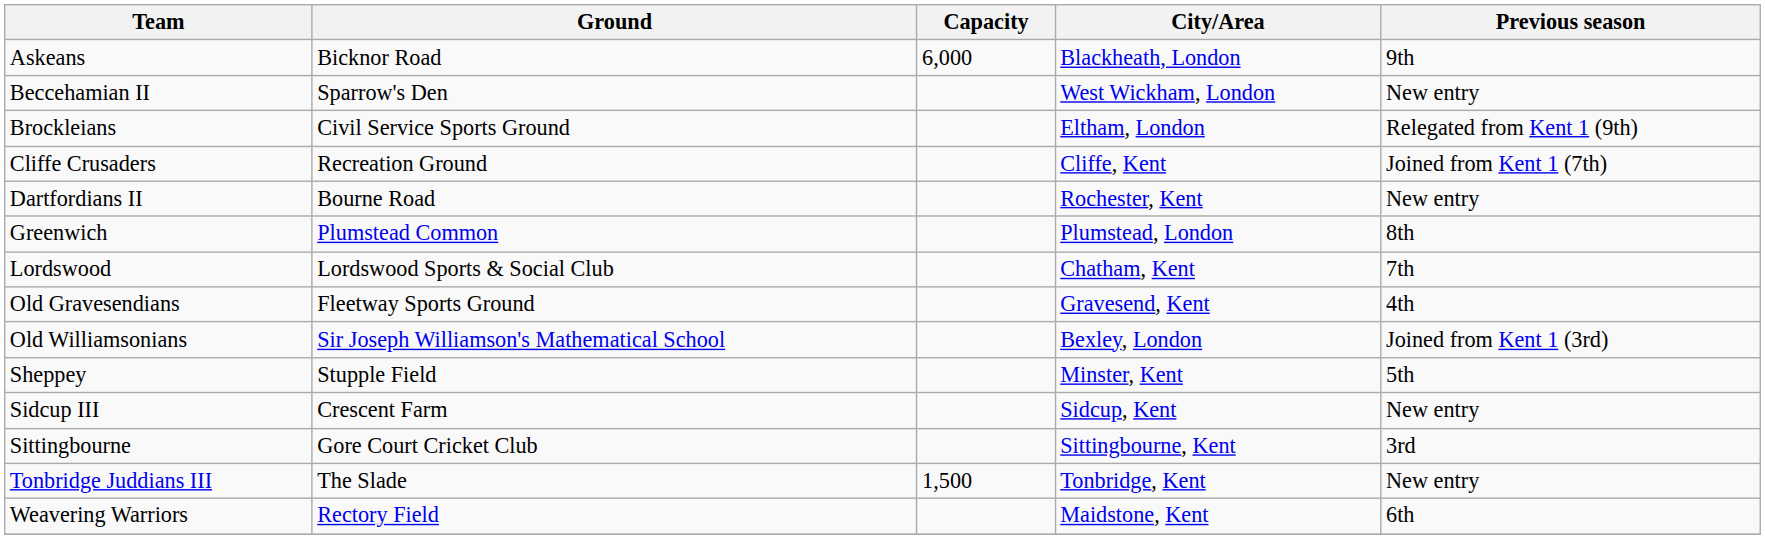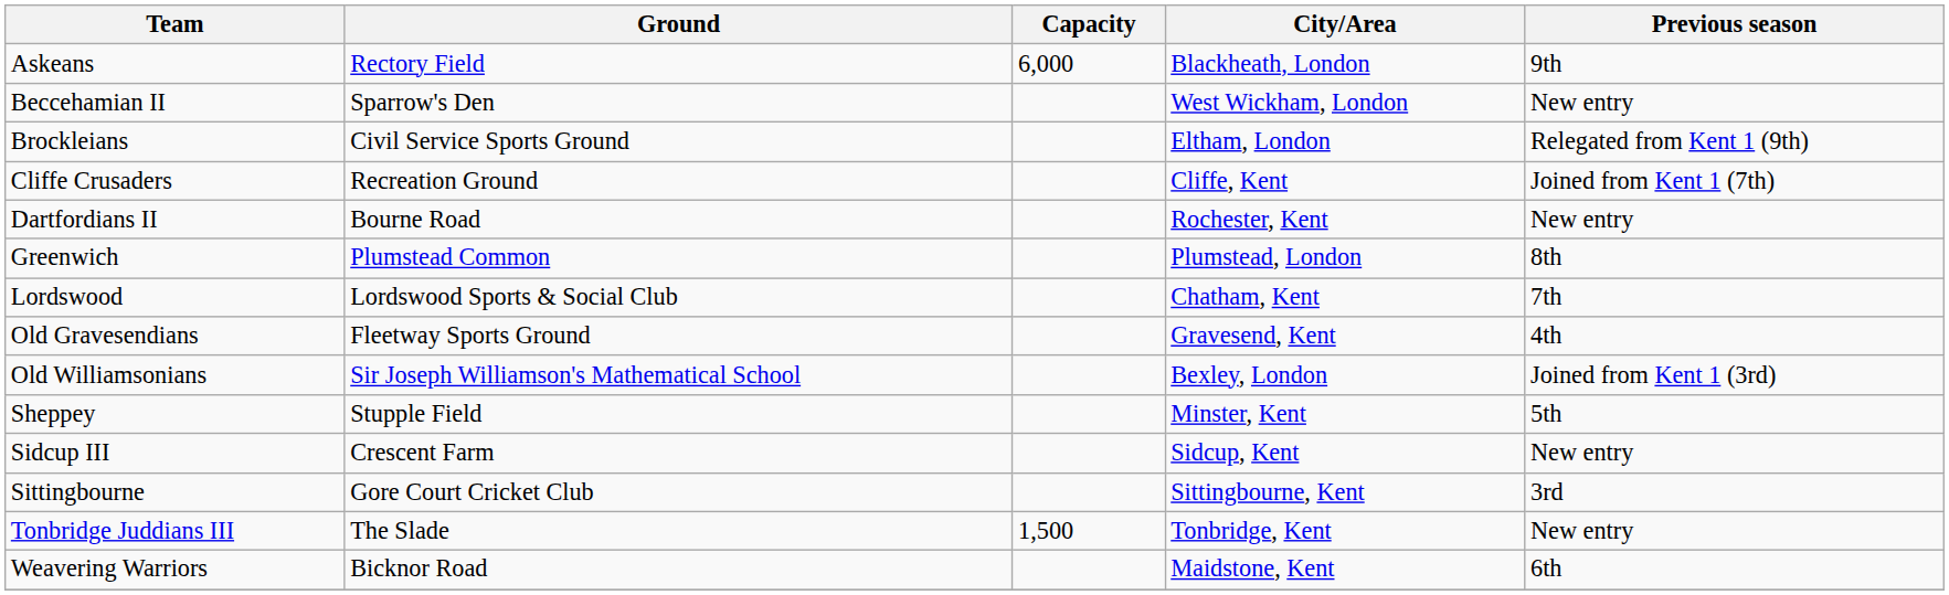 <table class="wikitable sortable" width=100%>
 <tr>
 <th>Team</th>
 <th>Ground</th>
 <th>Capacity</th>
 <th>City/Area</th>
 <th>Previous season</th>
 </tr>
 <tr>
 <td>Askeans</td>
-<td>Bicknor Road</td>
+<td><a href='#'>Rectory Field</a></td>
 <td>6,000</td>
 <td><a href='#'>Blackheath, London</a></td>
 <td>9th</td>
 </tr>
 <tr>
 <td>Beccehamian II</td>
 <td>Sparrow's Den</td>
 <td></td>
 <td><a href='#'>West Wickham</a>, <a href='#'>London</a></td>
 <td>New entry</td>
 </tr>
 <tr>
 <td>Brockleians</td>
 <td>Civil Service Sports Ground</td>
 <td></td>
 <td><a href='#'>Eltham</a>, <a href='#'>London</a></td>
 <td>Relegated from <a href='#'>Kent 1</a> (9th)</td>
 </tr>
 <tr>
 <td>Cliffe Crusaders</td>
 <td>Recreation Ground</td>
 <td></td>
 <td><a href='#'>Cliffe</a>, <a href='#'>Kent</a></td>
 <td>Joined from <a href='#'>Kent 1</a> (7th)</td>
 </tr>
 <tr>
 <td>Dartfordians II</td>
 <td>Bourne Road</td>
 <td></td>
 <td><a href='#'>Rochester</a>, <a href='#'>Kent</a></td>
 <td>New entry</td>
 </tr>
 <tr>
 <td>Greenwich</td>
 <td><a href='#'>Plumstead Common</a></td>
 <td></td>
 <td><a href='#'>Plumstead</a>, <a href='#'>London</a></td>
 <td>8th</td>
 </tr>
 <tr>
 <td>Lordswood</td>
 <td>Lordswood Sports & Social Club</td>
 <td></td>
 <td><a href='#'>Chatham</a>, <a href='#'>Kent</a></td>
 <td>7th</td>
 </tr>
 <tr>
 <td>Old Gravesendians</td>
 <td>Fleetway Sports Ground</td>
 <td></td>
 <td><a href='#'>Gravesend</a>, <a href='#'>Kent</a></td>
 <td>4th</td>
 </tr>
 <tr>
 <td>Old Williamsonians</td>
 <td><a href='#'>Sir Joseph Williamson's Mathematical School</a></td>
 <td></td>
 <td><a href='#'>Bexley</a>, <a href='#'>London</a></td>
 <td>Joined from <a href='#'>Kent 1</a> (3rd)</td>
 </tr>
 <tr>
 <td>Sheppey</td>
 <td>Stupple Field</td>
 <td></td>
 <td><a href='#'>Minster</a>, <a href='#'>Kent</a></td>
 <td>5th</td>
 </tr>
 <tr>
 <td>Sidcup III</td>
 <td>Crescent Farm</td>
 <td></td>
 <td><a href='#'>Sidcup</a>, <a href='#'>Kent</a></td>
 <td>New entry</td>
 </tr>
 <tr>
 <td>Sittingbourne</td>
 <td>Gore Court Cricket Club</td>
 <td></td>
 <td><a href='#'>Sittingbourne</a>, <a href='#'>Kent</a></td>
 <td>3rd</td>
 </tr>
 <tr>
 <td><a href='#'>Tonbridge Juddians III</a></td>
 <td>The Slade</td>
 <td>1,500</td>
 <td><a href='#'>Tonbridge</a>, <a href='#'>Kent</a></td>
 <td>New entry</td>
 </tr>
 <tr>
 <td>Weavering Warriors</td>
-<td><a href='#'>Rectory Field</a></td>
+<td>Bicknor Road</td>
 <td></td>
 <td><a href='#'>Maidstone</a>, <a href='#'>Kent</a></td>
 <td>6th</td>
 </tr>
 <tr>
 </tr>
 </table>
